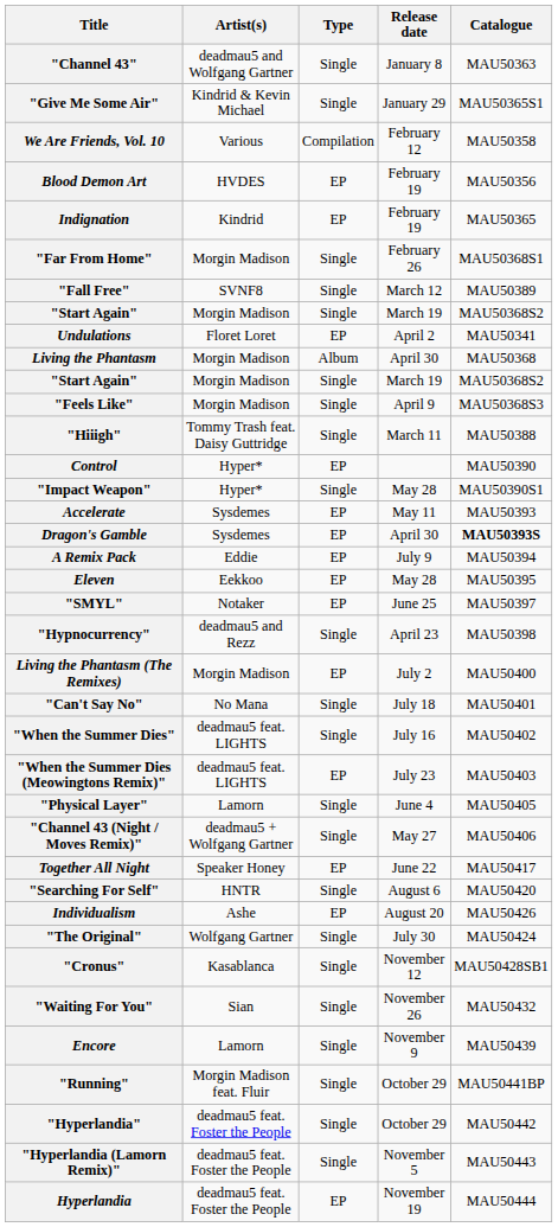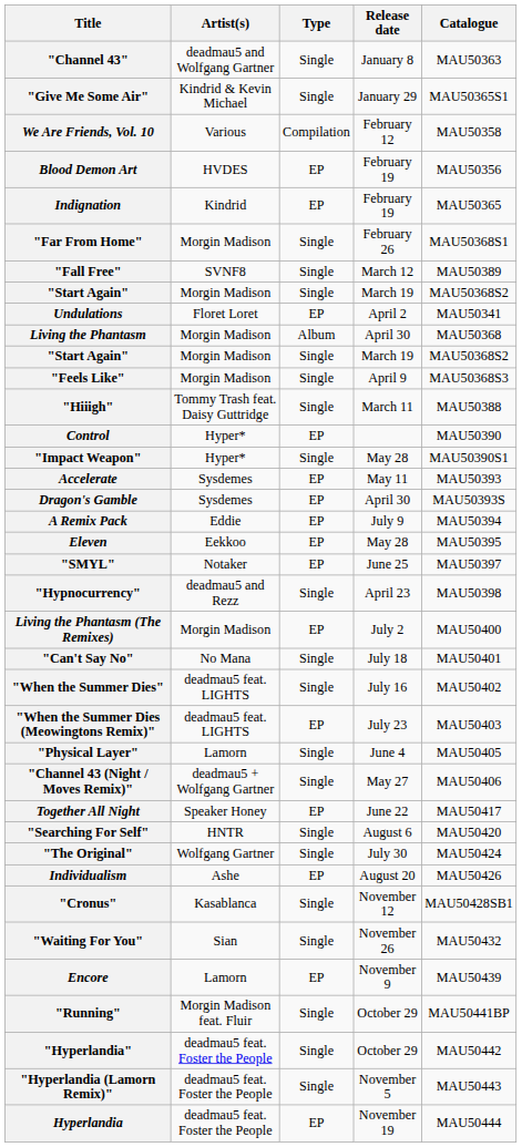 <table class="wikitable sortable plainrowheaders" style="text-align:center;">
 <tr>
 <th>Title</th>
 <th>Artist(s)</th>
 <th>Type</th>
 <th>Release date</th>
 <th>Catalogue</th>
 </tr>
 <tr>
 <th scope="row">"Channel 43"</th>
 <td>deadmau5 and Wolfgang Gartner</td>
 <td>Single</td>
 <td>January 8</td>
 <td>MAU50363</td>
 </tr>
 <tr>
 <th scope="row">"Give Me Some Air"</th>
 <td>Kindrid & Kevin Michael</td>
 <td>Single</td>
 <td>January 29</td>
 <td>MAU50365S1</td>
 </tr>
 <tr>
 <th scope="row"><em>We Are Friends, Vol. 10</em></th>
 <td>Various</td>
 <td>Compilation</td>
 <td>February 12</td>
 <td>MAU50358</td>
 </tr>
 <tr>
 <th scope="row"><em>Blood Demon Art</em></th>
 <td>HVDES</td>
 <td>EP</td>
 <td>February 19</td>
 <td>MAU50356</td>
 </tr>
 <tr>
 <th scope="row"><em>Indignation</em></th>
 <td>Kindrid</td>
 <td>EP</td>
 <td>February 19</td>
 <td>MAU50365</td>
 </tr>
 <tr>
 <th scope="row">"Far From Home"</th>
 <td>Morgin Madison</td>
 <td>Single</td>
 <td>February 26</td>
 <td>MAU50368S1</td>
 </tr>
 <tr>
 <th scope="row">"Fall Free"</th>
 <td>SVNF8</td>
 <td>Single</td>
 <td>March 12</td>
 <td>MAU50389</td>
 </tr>
 <tr>
 <th scope="row">"Start Again"</th>
 <td>Morgin Madison</td>
 <td>Single</td>
 <td>March 19</td>
 <td>MAU50368S2</td>
 </tr>
 <tr>
 <th scope="row"><em>Undulations</em></th>
 <td>Floret Loret</td>
 <td>EP</td>
 <td>April 2</td>
 <td>MAU50341</td>
 </tr>
 <tr>
 <th scope="row"><em>Living the Phantasm</em></th>
 <td>Morgin Madison</td>
 <td>Album</td>
 <td>April 30</td>
 <td>MAU50368</td>
 </tr>
 <tr>
 <th scope="row">"Start Again"</th>
 <td>Morgin Madison</td>
 <td>Single</td>
 <td>March 19</td>
 <td>MAU50368S2</td>
 </tr>
 <tr>
 <th scope="row">"Feels Like"</th>
 <td>Morgin Madison</td>
 <td>Single</td>
 <td>April 9</td>
 <td>MAU50368S3</td>
 </tr>
 <tr>
 <th scope="row">"Hiiigh"</th>
 <td>Tommy Trash feat. Daisy Guttridge</td>
 <td>Single</td>
 <td>March 11</td>
 <td>MAU50388</td>
 </tr>
 <tr>
 <th scope="row"><em>Control</em></th>
 <td>Hyper*</td>
 <td>EP</td>
 <td></td>
 <td>MAU50390</td>
 </tr>
 <tr>
 <th scope="row">"Impact Weapon"</th>
 <td>Hyper*</td>
 <td>Single</td>
 <td>May 28</td>
 <td>MAU50390S1</td>
 </tr>
 <tr>
 <th scope="row"><em>Accelerate</em></th>
 <td>Sysdemes</td>
 <td>EP</td>
 <td>May 11</td>
 <td>MAU50393</td>
 </tr>
 <tr>
 <th scope="row"><em>Dragon's Gamble</em></th>
 <td>Sysdemes</td>
 <td>EP</td>
 <td>April 30</td>
-<td><strong>MAU50393S</strong></td>
+<td>MAU50393S</td>
 </tr>
 <tr>
 <th scope="row"><em>A Remix Pack</em></th>
 <td>Eddie</td>
 <td>EP</td>
 <td>July 9</td>
 <td>MAU50394</td>
 </tr>
 <tr>
 <th scope="row"><em>Eleven</em></th>
 <td>Eekkoo</td>
 <td>EP</td>
 <td>May 28</td>
 <td>MAU50395</td>
 </tr>
 <tr>
 <th scope="row">"SMYL"</th>
 <td>Notaker</td>
 <td>EP</td>
 <td>June 25</td>
 <td>MAU50397</td>
 </tr>
 <tr>
 <th scope="row">"Hypnocurrency"</th>
 <td>deadmau5 and Rezz</td>
 <td>Single</td>
 <td>April 23</td>
 <td>MAU50398</td>
 </tr>
 <tr>
 <th scope="row"><em>Living the Phantasm (The Remixes)</em></th>
 <td>Morgin Madison</td>
 <td>EP</td>
 <td>July 2</td>
 <td>MAU50400</td>
 </tr>
 <tr>
 <th scope="row">"Can't Say No"</th>
 <td>No Mana</td>
 <td>Single</td>
 <td>July 18</td>
 <td>MAU50401</td>
 </tr>
 <tr>
 <th scope="row">"When the Summer Dies"</th>
 <td>deadmau5 feat. LIGHTS</td>
 <td>Single</td>
 <td>July 16</td>
 <td>MAU50402</td>
 </tr>
 <tr>
 <th scope="row">"When the Summer Dies (Meowingtons Remix)"</th>
 <td>deadmau5 feat. LIGHTS</td>
 <td>EP</td>
 <td>July 23</td>
 <td>MAU50403</td>
 </tr>
 <tr>
 <th scope="row">"Physical Layer"</th>
 <td>Lamorn</td>
 <td>Single</td>
 <td>June 4</td>
 <td>MAU50405</td>
 </tr>
 <tr>
 <th scope="row">"Channel 43 (Night / Moves Remix)"</th>
 <td>deadmau5 + Wolfgang Gartner</td>
 <td>Single</td>
 <td>May 27</td>
 <td>MAU50406</td>
 </tr>
 <tr>
 <th scope="row"><em>Together All Night</em></th>
 <td>Speaker Honey</td>
 <td>EP</td>
 <td>June 22</td>
 <td>MAU50417</td>
 </tr>
 <tr>
 <th scope="row">"Searching For Self"</th>
 <td>HNTR</td>
 <td>Single</td>
 <td>August 6</td>
 <td>MAU50420</td>
 </tr>
 <tr>
+<th scope="row">"The Original"</th>
+<td>Wolfgang Gartner</td>
+<td>Single</td>
+<td>July 30</td>
+<td>MAU50424</td>
+</tr>
+<tr>
 <th scope="row"><em>Individualism</em></th>
 <td>Ashe</td>
 <td>EP</td>
 <td>August 20</td>
 <td>MAU50426</td>
-</tr>
-<tr>
-<th scope="row">"The Original"</th>
-<td>Wolfgang Gartner</td>
-<td>Single</td>
-<td>July 30</td>
-<td>MAU50424</td>
 </tr>
 <tr>
 <th scope="row">"Cronus"</th>
 <td>Kasablanca</td>
 <td>Single</td>
 <td>November 12</td>
 <td>MAU50428SB1</td>
 </tr>
 <tr>
 <th scope="row">"Waiting For You"</th>
 <td>Sian</td>
 <td>Single</td>
 <td>November 26</td>
 <td>MAU50432</td>
 </tr>
 <tr>
 <th scope="row"><em>Encore</em></th>
 <td>Lamorn</td>
-<td>Single</td>
+<td>EP</td>
 <td>November 9</td>
 <td>MAU50439</td>
 </tr>
 <tr>
 <th scope="row">"Running"</th>
 <td>Morgin Madison feat. Fluir</td>
 <td>Single</td>
 <td>October 29</td>
 <td>MAU50441BP</td>
 </tr>
 <tr>
 <th scope="row">"Hyperlandia"</th>
 <td>deadmau5 feat. <a href='#'>Foster the People</a></td>
 <td>Single</td>
 <td>October 29</td>
 <td>MAU50442</td>
 </tr>
 <tr>
 <th scope="row">"Hyperlandia (Lamorn Remix)"</th>
 <td>deadmau5 feat. Foster the People</td>
 <td>Single</td>
 <td>November 5</td>
 <td>MAU50443</td>
 </tr>
 <tr>
 <th scope="row"><em>Hyperlandia</em></th>
 <td>deadmau5 feat. Foster the People</td>
 <td>EP</td>
 <td>November 19</td>
 <td>MAU50444</td>
 </tr>
 </table>
